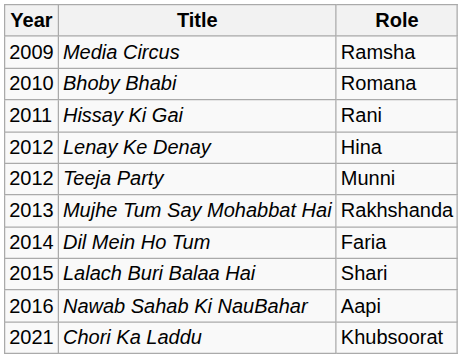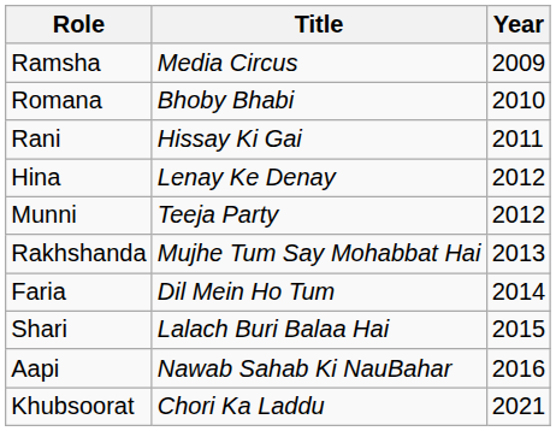 <table class="wikitable sortable plainrowheaders">
 <tr style="text-align:center;">
+<th scope="col">Role</th>
+<th scope="col">Title</th>
 <th scope="col">Year</th>
-<th scope="col">Title</th>
-<th scope="col">Role</th>
 </tr>
 <tr>
+<td>Ramsha</td>
+<td><em>Media Circus</em></td>
 <td>2009</td>
-<td><em>Media Circus</em></td>
-<td>Ramsha</td>
 </tr>
 <tr>
+<td>Romana</td>
+<td><em>Bhoby Bhabi</em></td>
 <td>2010</td>
-<td><em>Bhoby Bhabi</em></td>
-<td>Romana</td>
 </tr>
 <tr>
+<td>Rani</td>
+<td><em>Hissay Ki Gai</em></td>
 <td>2011</td>
-<td><em>Hissay Ki Gai</em></td>
-<td>Rani</td>
 </tr>
 <tr>
+<td>Hina</td>
+<td><em>Lenay Ke Denay</em></td>
 <td>2012</td>
-<td><em>Lenay Ke Denay</em></td>
-<td>Hina</td>
 </tr>
 <tr>
+<td>Munni</td>
+<td><em>Teeja Party</em></td>
 <td>2012</td>
-<td><em>Teeja Party</em></td>
-<td>Munni</td>
 </tr>
 <tr>
+<td>Rakhshanda</td>
+<td><em>Mujhe Tum Say Mohabbat Hai</em></td>
 <td>2013</td>
-<td><em>Mujhe Tum Say Mohabbat Hai</em></td>
-<td>Rakhshanda</td>
 </tr>
 <tr>
+<td>Faria</td>
+<td><em>Dil Mein Ho Tum</em></td>
 <td>2014</td>
-<td><em>Dil Mein Ho Tum</em></td>
-<td>Faria</td>
 </tr>
 <tr>
+<td>Shari</td>
+<td><em>Lalach Buri Balaa Hai</em></td>
 <td>2015</td>
-<td><em>Lalach Buri Balaa Hai</em></td>
-<td>Shari</td>
 </tr>
 <tr>
+<td>Aapi</td>
+<td><em>Nawab Sahab Ki NauBahar</em></td>
 <td>2016</td>
-<td><em>Nawab Sahab Ki NauBahar</em></td>
-<td>Aapi</td>
 </tr>
 <tr>
+<td>Khubsoorat</td>
+<td><em>Chori Ka Laddu</em></td>
 <td>2021</td>
-<td><em>Chori Ka Laddu</em></td>
-<td>Khubsoorat</td>
 </tr>
 </table>
